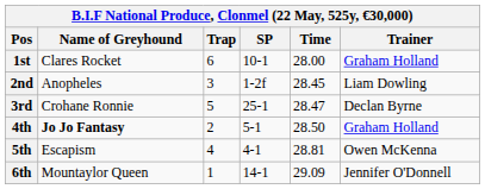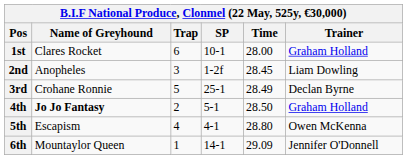 <table class="wikitable">
 <tr>
 <th colspan="6"><a href='#'>B.I.F National Produce</a>, <a href='#'>Clonmel</a> (22 May, 525y, €30,000)</th>
 </tr>
 <tr>
 <th width=30>Pos</th>
 <th width=180>Name of Greyhound</th>
 <th width=30>Trap</th>
 <th width=50>SP</th>
 <th width=50>Time</th>
 <th width=150>Trainer</th>
 </tr>
 <tr>
 <th>1st</th>
 <td>Clares Rocket</td>
 <td>6</td>
 <td>10-1</td>
 <td>28.00</td>
 <td><a href='#'>Graham Holland</a></td>
 </tr>
 <tr>
 <th>2nd</th>
 <td>Anopheles</td>
 <td>3</td>
 <td>1-2f</td>
 <td>28.45</td>
 <td>Liam Dowling</td>
 </tr>
 <tr>
 <th>3rd</th>
 <td>Crohane Ronnie</td>
 <td>5</td>
 <td>25-1</td>
-<td>28.47</td>
+<td>28.49</td>
 <td>Declan Byrne</td>
 </tr>
 <tr>
 <th>4th</th>
 <td><strong>Jo Jo Fantasy</strong></td>
 <td>2</td>
 <td>5-1</td>
 <td>28.50</td>
 <td><a href='#'>Graham Holland</a></td>
 </tr>
 <tr>
 <th>5th</th>
 <td>Escapism</td>
 <td>4</td>
 <td>4-1</td>
-<td>28.81</td>
+<td>28.80</td>
 <td>Owen McKenna</td>
 </tr>
 <tr>
 <th>6th</th>
 <td>Mountaylor Queen</td>
 <td>1</td>
 <td>14-1</td>
 <td>29.09</td>
 <td>Jennifer O'Donnell</td>
 </tr>
 </table>
